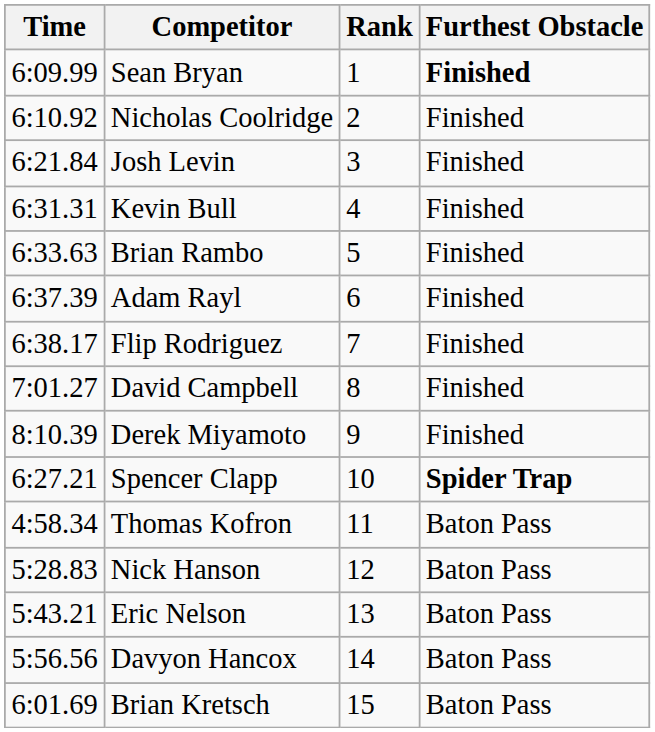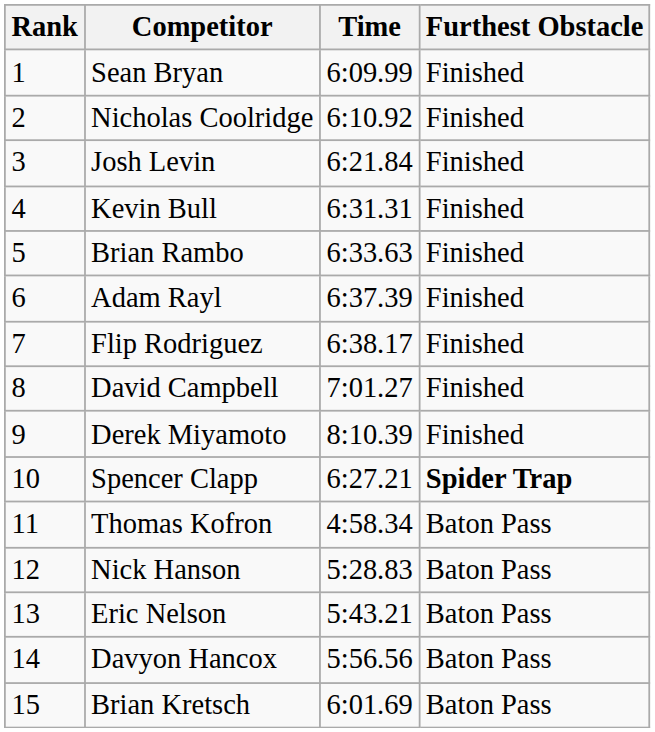 <table class="wikitable sortable mw-collapsible">
 <tr>
+<th>Rank</th>
+<th>Competitor</th>
 <th>Time</th>
-<th>Competitor</th>
-<th>Rank</th>
 <th>Furthest Obstacle</th>
 </tr>
 <tr>
+<td>1</td>
+<td>Sean Bryan</td>
 <td>6:09.99</td>
-<td>Sean Bryan</td>
-<td>1</td>
-<td><strong>Finished</strong></td>
-</tr>
-<tr>
-<td>6:10.92</td>
-<td>Nicholas Coolridge</td>
-<td>2</td>
 <td>Finished</td>
 </tr>
 <tr>
-<td>6:21.84</td>
-<td>Josh Levin</td>
-<td>3</td>
+<td>2</td>
+<td>Nicholas Coolridge</td>
+<td>6:10.92</td>
 <td>Finished</td>
 </tr>
 <tr>
-<td>6:31.31</td>
-<td>Kevin Bull</td>
-<td>4</td>
+<td>3</td>
+<td>Josh Levin</td>
+<td>6:21.84</td>
 <td>Finished</td>
 </tr>
 <tr>
-<td>6:33.63</td>
-<td>Brian Rambo</td>
-<td>5</td>
+<td>4</td>
+<td>Kevin Bull</td>
+<td>6:31.31</td>
 <td>Finished</td>
 </tr>
 <tr>
-<td>6:37.39</td>
-<td>Adam Rayl</td>
-<td>6</td>
+<td>5</td>
+<td>Brian Rambo</td>
+<td>6:33.63</td>
 <td>Finished</td>
 </tr>
 <tr>
-<td>6:38.17</td>
-<td>Flip Rodriguez</td>
-<td>7</td>
+<td>6</td>
+<td>Adam Rayl</td>
+<td>6:37.39</td>
 <td>Finished</td>
 </tr>
 <tr>
-<td>7:01.27</td>
-<td>David Campbell</td>
-<td>8</td>
+<td>7</td>
+<td>Flip Rodriguez</td>
+<td>6:38.17</td>
 <td>Finished</td>
 </tr>
 <tr>
-<td>8:10.39</td>
-<td>Derek Miyamoto</td>
-<td>9</td>
+<td>8</td>
+<td>David Campbell</td>
+<td>7:01.27</td>
 <td>Finished</td>
 </tr>
 <tr>
+<td>9</td>
+<td>Derek Miyamoto</td>
+<td>8:10.39</td>
+<td>Finished</td>
+</tr>
+<tr>
+<td>10</td>
+<td>Spencer Clapp</td>
 <td>6:27.21</td>
-<td>Spencer Clapp</td>
-<td>10</td>
 <td><strong>Spider Trap</strong></td>
 </tr>
 <tr>
+<td>11</td>
+<td>Thomas Kofron</td>
 <td>4:58.34</td>
-<td>Thomas Kofron</td>
-<td>11</td>
 <td>Baton Pass</td>
 </tr>
 <tr>
+<td>12</td>
+<td>Nick Hanson</td>
 <td>5:28.83</td>
-<td>Nick Hanson</td>
-<td>12</td>
 <td>Baton Pass</td>
 </tr>
 <tr>
+<td>13</td>
+<td>Eric Nelson</td>
 <td>5:43.21</td>
-<td>Eric Nelson</td>
-<td>13</td>
 <td>Baton Pass</td>
 </tr>
 <tr>
+<td>14</td>
+<td>Davyon Hancox</td>
 <td>5:56.56</td>
-<td>Davyon Hancox</td>
-<td>14</td>
 <td>Baton Pass</td>
 </tr>
 <tr>
+<td>15</td>
+<td>Brian Kretsch</td>
 <td>6:01.69</td>
-<td>Brian Kretsch</td>
-<td>15</td>
 <td>Baton Pass</td>
 </tr>
 </table>
